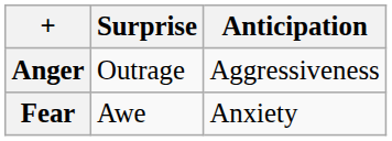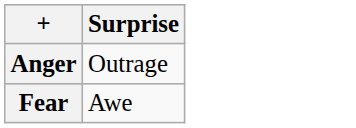 <table class="wikitable">
 <tr>
 <th>+</th>
 <th>Surprise</th>
-<th>Anticipation</th>
 </tr>
 <tr>
 <th>Anger</th>
 <td>Outrage</td>
-<td>Aggressiveness</td>
 </tr>
 <tr>
 <th>Fear</th>
 <td>Awe</td>
-<td>Anxiety</td>
 </tr>
 </table>
